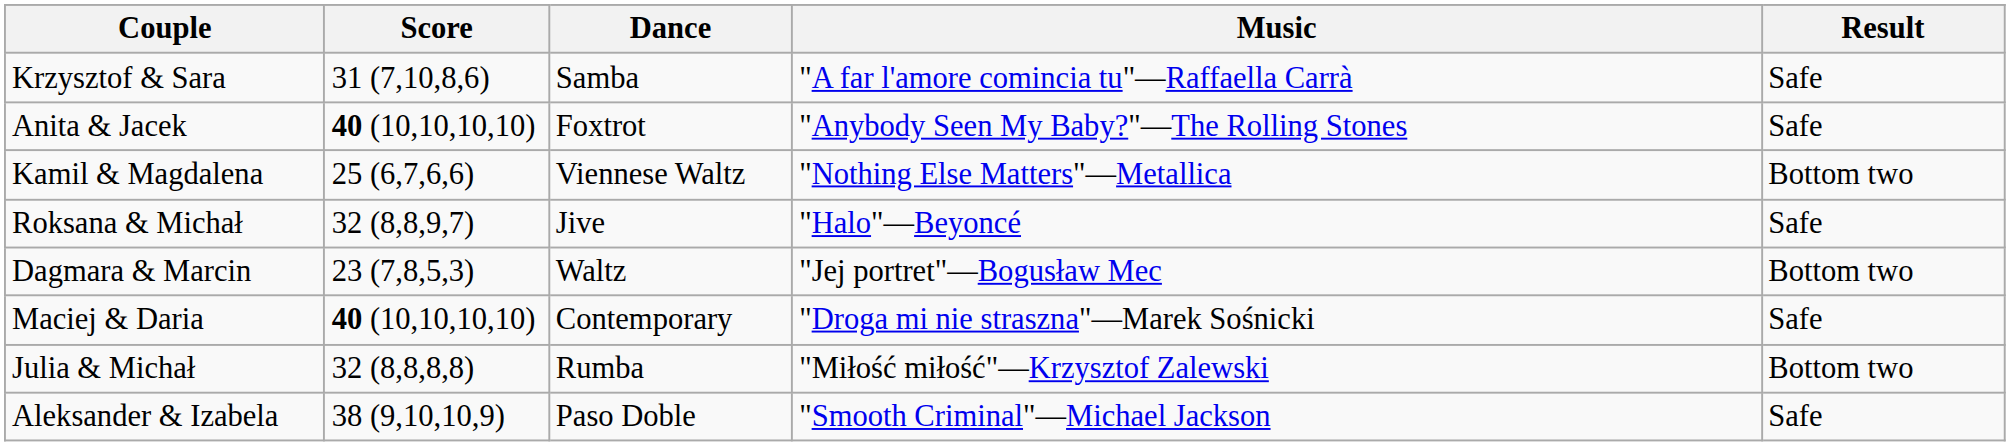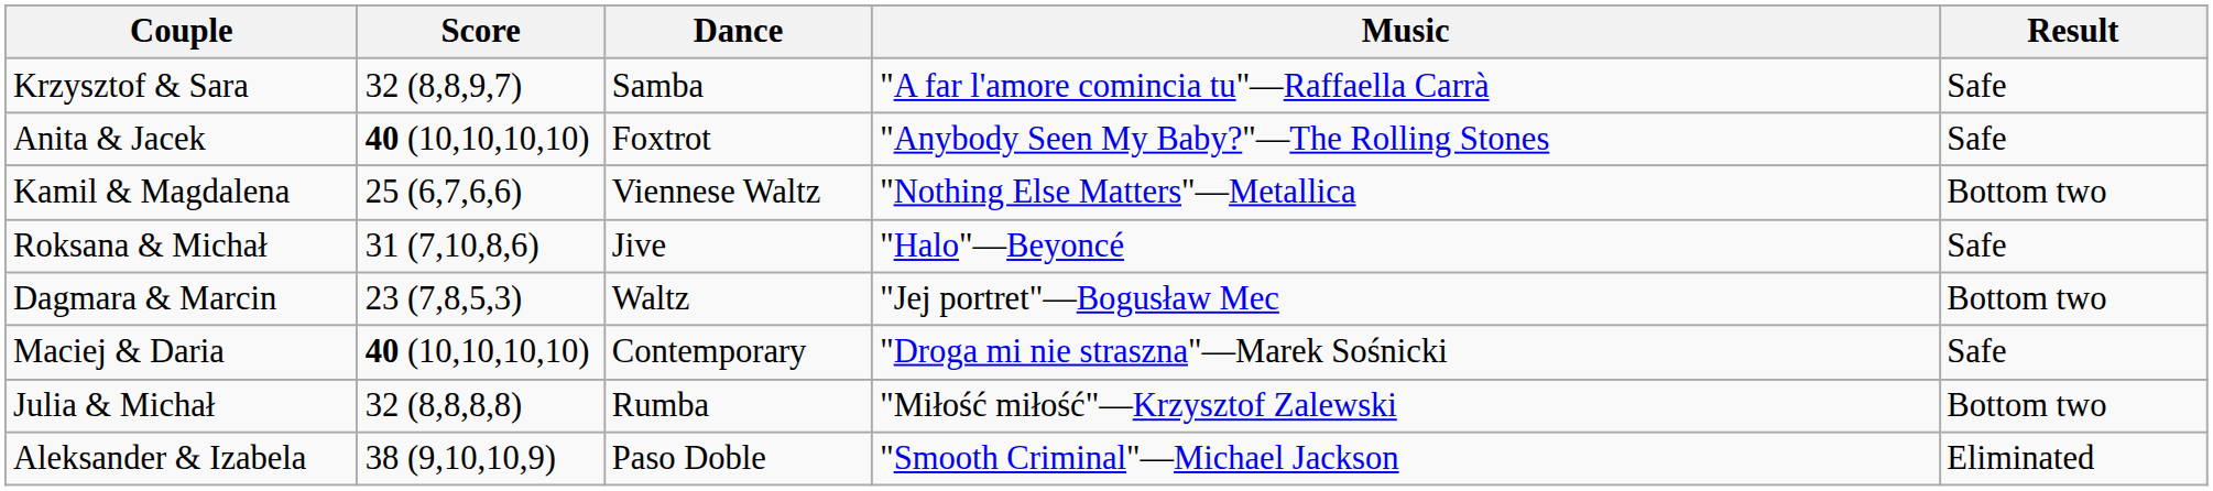 <table class="wikitable">
 <tr>
 <th style="width:160px;">Couple</th>
 <th style="width:110px;">Score</th>
 <th style="width:120px;">Dance</th>
 <th style="width:500px;">Music</th>
 <th style="width:120px;">Result</th>
 </tr>
 <tr>
 <td>Krzysztof & Sara</td>
-<td>31 (7,10,8,6)</td>
+<td>32 (8,8,9,7)</td>
 <td>Samba</td>
 <td>"<a href='#'>A far l'amore comincia tu</a>"—<a href='#'>Raffaella Carrà</a></td>
 <td>Safe</td>
 </tr>
 <tr>
 <td>Anita & Jacek</td>
 <td><strong>40</strong> (10,10,10,10)</td>
 <td>Foxtrot</td>
 <td>"<a href='#'>Anybody Seen My Baby?</a>"—<a href='#'>The Rolling Stones</a></td>
 <td>Safe</td>
 </tr>
 <tr>
 <td>Kamil & Magdalena</td>
 <td>25 (6,7,6,6)</td>
 <td>Viennese Waltz</td>
 <td>"<a href='#'>Nothing Else Matters</a>"—<a href='#'>Metallica</a></td>
 <td>Bottom two</td>
 </tr>
 <tr>
 <td>Roksana & Michał</td>
-<td>32 (8,8,9,7)</td>
+<td>31 (7,10,8,6)</td>
 <td>Jive</td>
 <td>"<a href='#'>Halo</a>"—<a href='#'>Beyoncé</a></td>
 <td>Safe</td>
 </tr>
 <tr>
 <td>Dagmara & Marcin</td>
 <td>23 (7,8,5,3)</td>
 <td>Waltz</td>
 <td>"Jej portret"—<a href='#'>Bogusław Mec</a></td>
 <td>Bottom two</td>
 </tr>
 <tr>
 <td>Maciej & Daria</td>
 <td><strong>40</strong> (10,10,10,10)</td>
 <td>Contemporary</td>
 <td>"<a href='#'>Droga mi nie straszna</a>"—Marek Sośnicki</td>
 <td>Safe</td>
 </tr>
 <tr>
 <td>Julia & Michał</td>
 <td>32 (8,8,8,8)</td>
 <td>Rumba</td>
 <td>"Miłość miłość"—<a href='#'>Krzysztof Zalewski</a></td>
 <td>Bottom two</td>
 </tr>
 <tr>
 <td>Aleksander & Izabela</td>
 <td>38 (9,10,10,9)</td>
 <td>Paso Doble</td>
 <td>"<a href='#'>Smooth Criminal</a>"—<a href='#'>Michael Jackson</a></td>
-<td>Safe</td>
+<td>Eliminated</td>
 </tr>
 </table>
